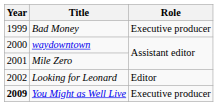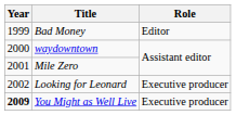 <table class="wikitable plainrowheaders">
 <tr>
 <th>Year</th>
 <th>Title</th>
 <th>Role</th>
 </tr>
 <tr>
 <td>1999</td>
 <td><em>Bad Money</em></td>
-<td>Executive producer</td>
+<td>Editor</td>
 </tr>
 <tr>
 <td>2000</td>
 <td><em><a href='#'>waydowntown</a></em></td>
 <td rowspan=2>Assistant editor</td>
 </tr>
 <tr>
 <td>2001</td>
 <td><em>Mile Zero</em></td>
 </tr>
 <tr>
 <td>2002</td>
 <td><em>Looking for Leonard</em></td>
-<td>Editor</td>
+<td>Executive producer</td>
 </tr>
 <tr>
 <td><strong>2009</strong></td>
 <td><em><a href='#'>You Might as Well Live</a></em></td>
 <td>Executive producer</td>
 </tr>
 </table>
